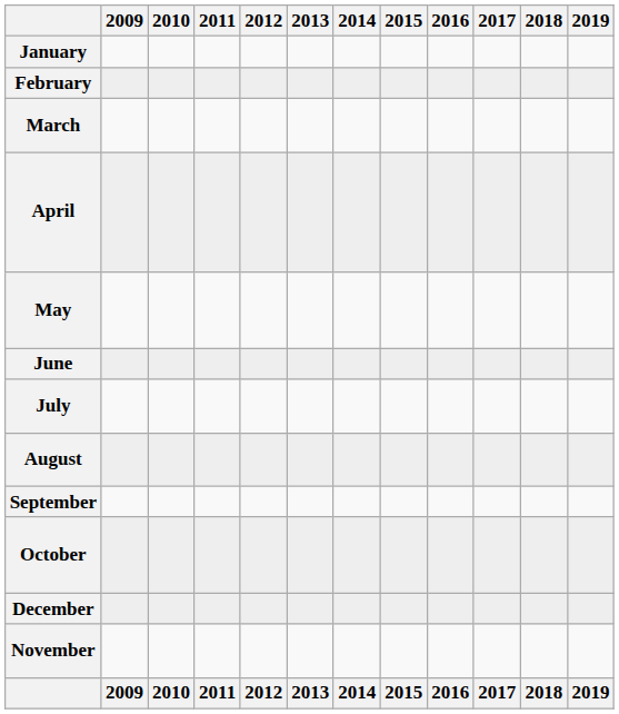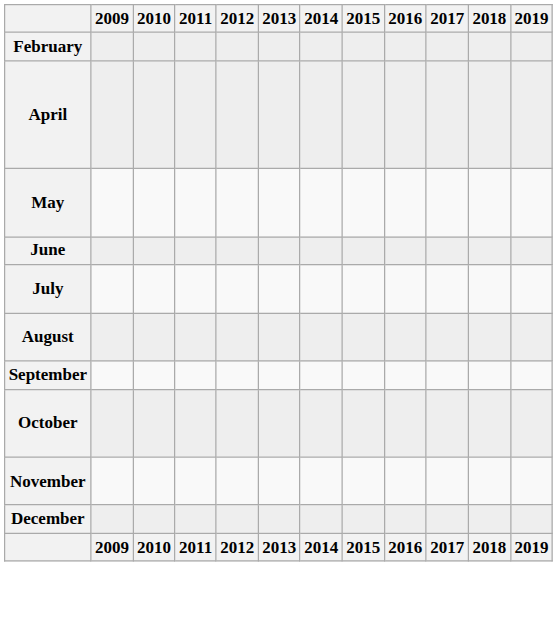 <table class="wikitable" style="font-size:85%;">
 <tr>
 <th></th>
 <th>2009</th>
 <th>2010</th>
 <th>2011</th>
 <th>2012</th>
 <th>2013</th>
 <th>2014</th>
 <th>2015</th>
 <th>2016</th>
 <th>2017</th>
 <th>2018</th>
 <th>2019</th>
 </tr>
-<tr>
-<th>January</th>
-<td></td>
-<td></td>
-<td></td>
-<td></td>
-<td></td>
-<td></td>
-<td></td>
-<td></td>
-<td></td>
-<td></td>
-<td></td>
-</tr>
 <tr bgcolor=EEEEEE>
 <th>February</th>
 <td><br></td>
 <td><br></td>
 <td><br></td>
 <td><br></td>
 <td><br></td>
 <td><br></td>
 <td></td>
 <td><br></td>
 <td><br></td>
 <td><br></td>
 <td><br></td>
-</tr>
-<tr>
-<th>March</th>
-<td></td>
-<td></td>
-<td></td>
-<td></td>
-<td></td>
-<td><br></td>
-<td><br></td>
-<td></td>
-<td><br></td>
-<td><br><br></td>
-<td><br><br></td>
 </tr>
 <tr bgcolor=EEEEEE>
 <th>April</th>
 <td><br></td>
 <td><br><br><br><br></td>
 <td><br><br><br><br></td>
 <td><br><br><br><br></td>
 <td><br><br><br><br></td>
 <td><br><br><br></td>
 <td><br><br></td>
 <td><br><br><br><br><br></td>
 <td><br><br><br><br></td>
 <td><br><br><br><br></td>
 <td><br><br><br></td>
 </tr>
 <tr>
 <th>May</th>
 <td><br><br></td>
 <td><br></td>
 <td><br></td>
 <td><br></td>
 <td><br></td>
 <td></td>
 <td><br><br><br></td>
 <td><br><br></td>
 <td><br></td>
 <td></td>
 <td><br></td>
 </tr>
 <tr bgcolor=EEEEEE>
 <th>June</th>
 <td></td>
 <td></td>
 <td></td>
 <td></td>
 <td></td>
 <td><br></td>
 <td><br></td>
 <td></td>
 <td><br></td>
 <td></td>
 <td></td>
 </tr>
 <tr>
 <th>July</th>
 <td></td>
 <td></td>
 <td></td>
 <td></td>
 <td><br></td>
 <td><br></td>
 <td><br><br></td>
 <td><br></td>
 <td></td>
 <td></td>
 <td><br><br></td>
 </tr>
 <tr bgcolor=EEEEEE>
 <th>August</th>
 <td></td>
 <td></td>
 <td></td>
 <td></td>
 <td></td>
 <td></td>
 <td></td>
 <td></td>
 <td></td>
 <td><br></td>
 <td><br><br></td>
 </tr>
 <tr>
 <th>September</th>
 <td></td>
 <td></td>
 <td></td>
 <td></td>
 <td><br></td>
 <td><br></td>
 <td></td>
 <td></td>
 <td></td>
 <td></td>
 <td></td>
 </tr>
 <tr bgcolor=EEEEEE>
 <th>October</th>
 <td></td>
 <td><br></td>
 <td><br></td>
 <td></td>
 <td><br><br></td>
 <td><br><br><br></td>
 <td><br><br><br></td>
 <td><br></td>
 <td><br><br></td>
 <td><br><br></td>
 <td><br><br></td>
 </tr>
+<tr>
+<th>November</th>
+<td><br></td>
+<td><br></td>
+<td><br></td>
+<td><br></td>
+<td><br></td>
+<td><br></td>
+<td><br></td>
+<td></td>
+<td></td>
+<td><br><br></td>
+<td><br></td>
+</tr>
 <tr bgcolor=EEEEEE>
 <th>December</th>
 <td></td>
 <td><br></td>
 <td><br></td>
 <td></td>
 <td></td>
 <td></td>
 <td></td>
 <td></td>
 <td><br></td>
 <td></td>
 <td></td>
-</tr>
-<tr>
-<th>November</th>
-<td><br></td>
-<td><br></td>
-<td><br></td>
-<td><br></td>
-<td><br></td>
-<td><br></td>
-<td><br></td>
-<td></td>
-<td></td>
-<td><br><br></td>
-<td><br></td>
 </tr>
 <tr>
 <th></th>
 <th>2009</th>
 <th>2010</th>
 <th>2011</th>
 <th>2012</th>
 <th>2013</th>
 <th>2014</th>
 <th>2015</th>
 <th>2016</th>
 <th>2017</th>
 <th>2018</th>
 <th>2019</th>
 </tr>
 </table>
